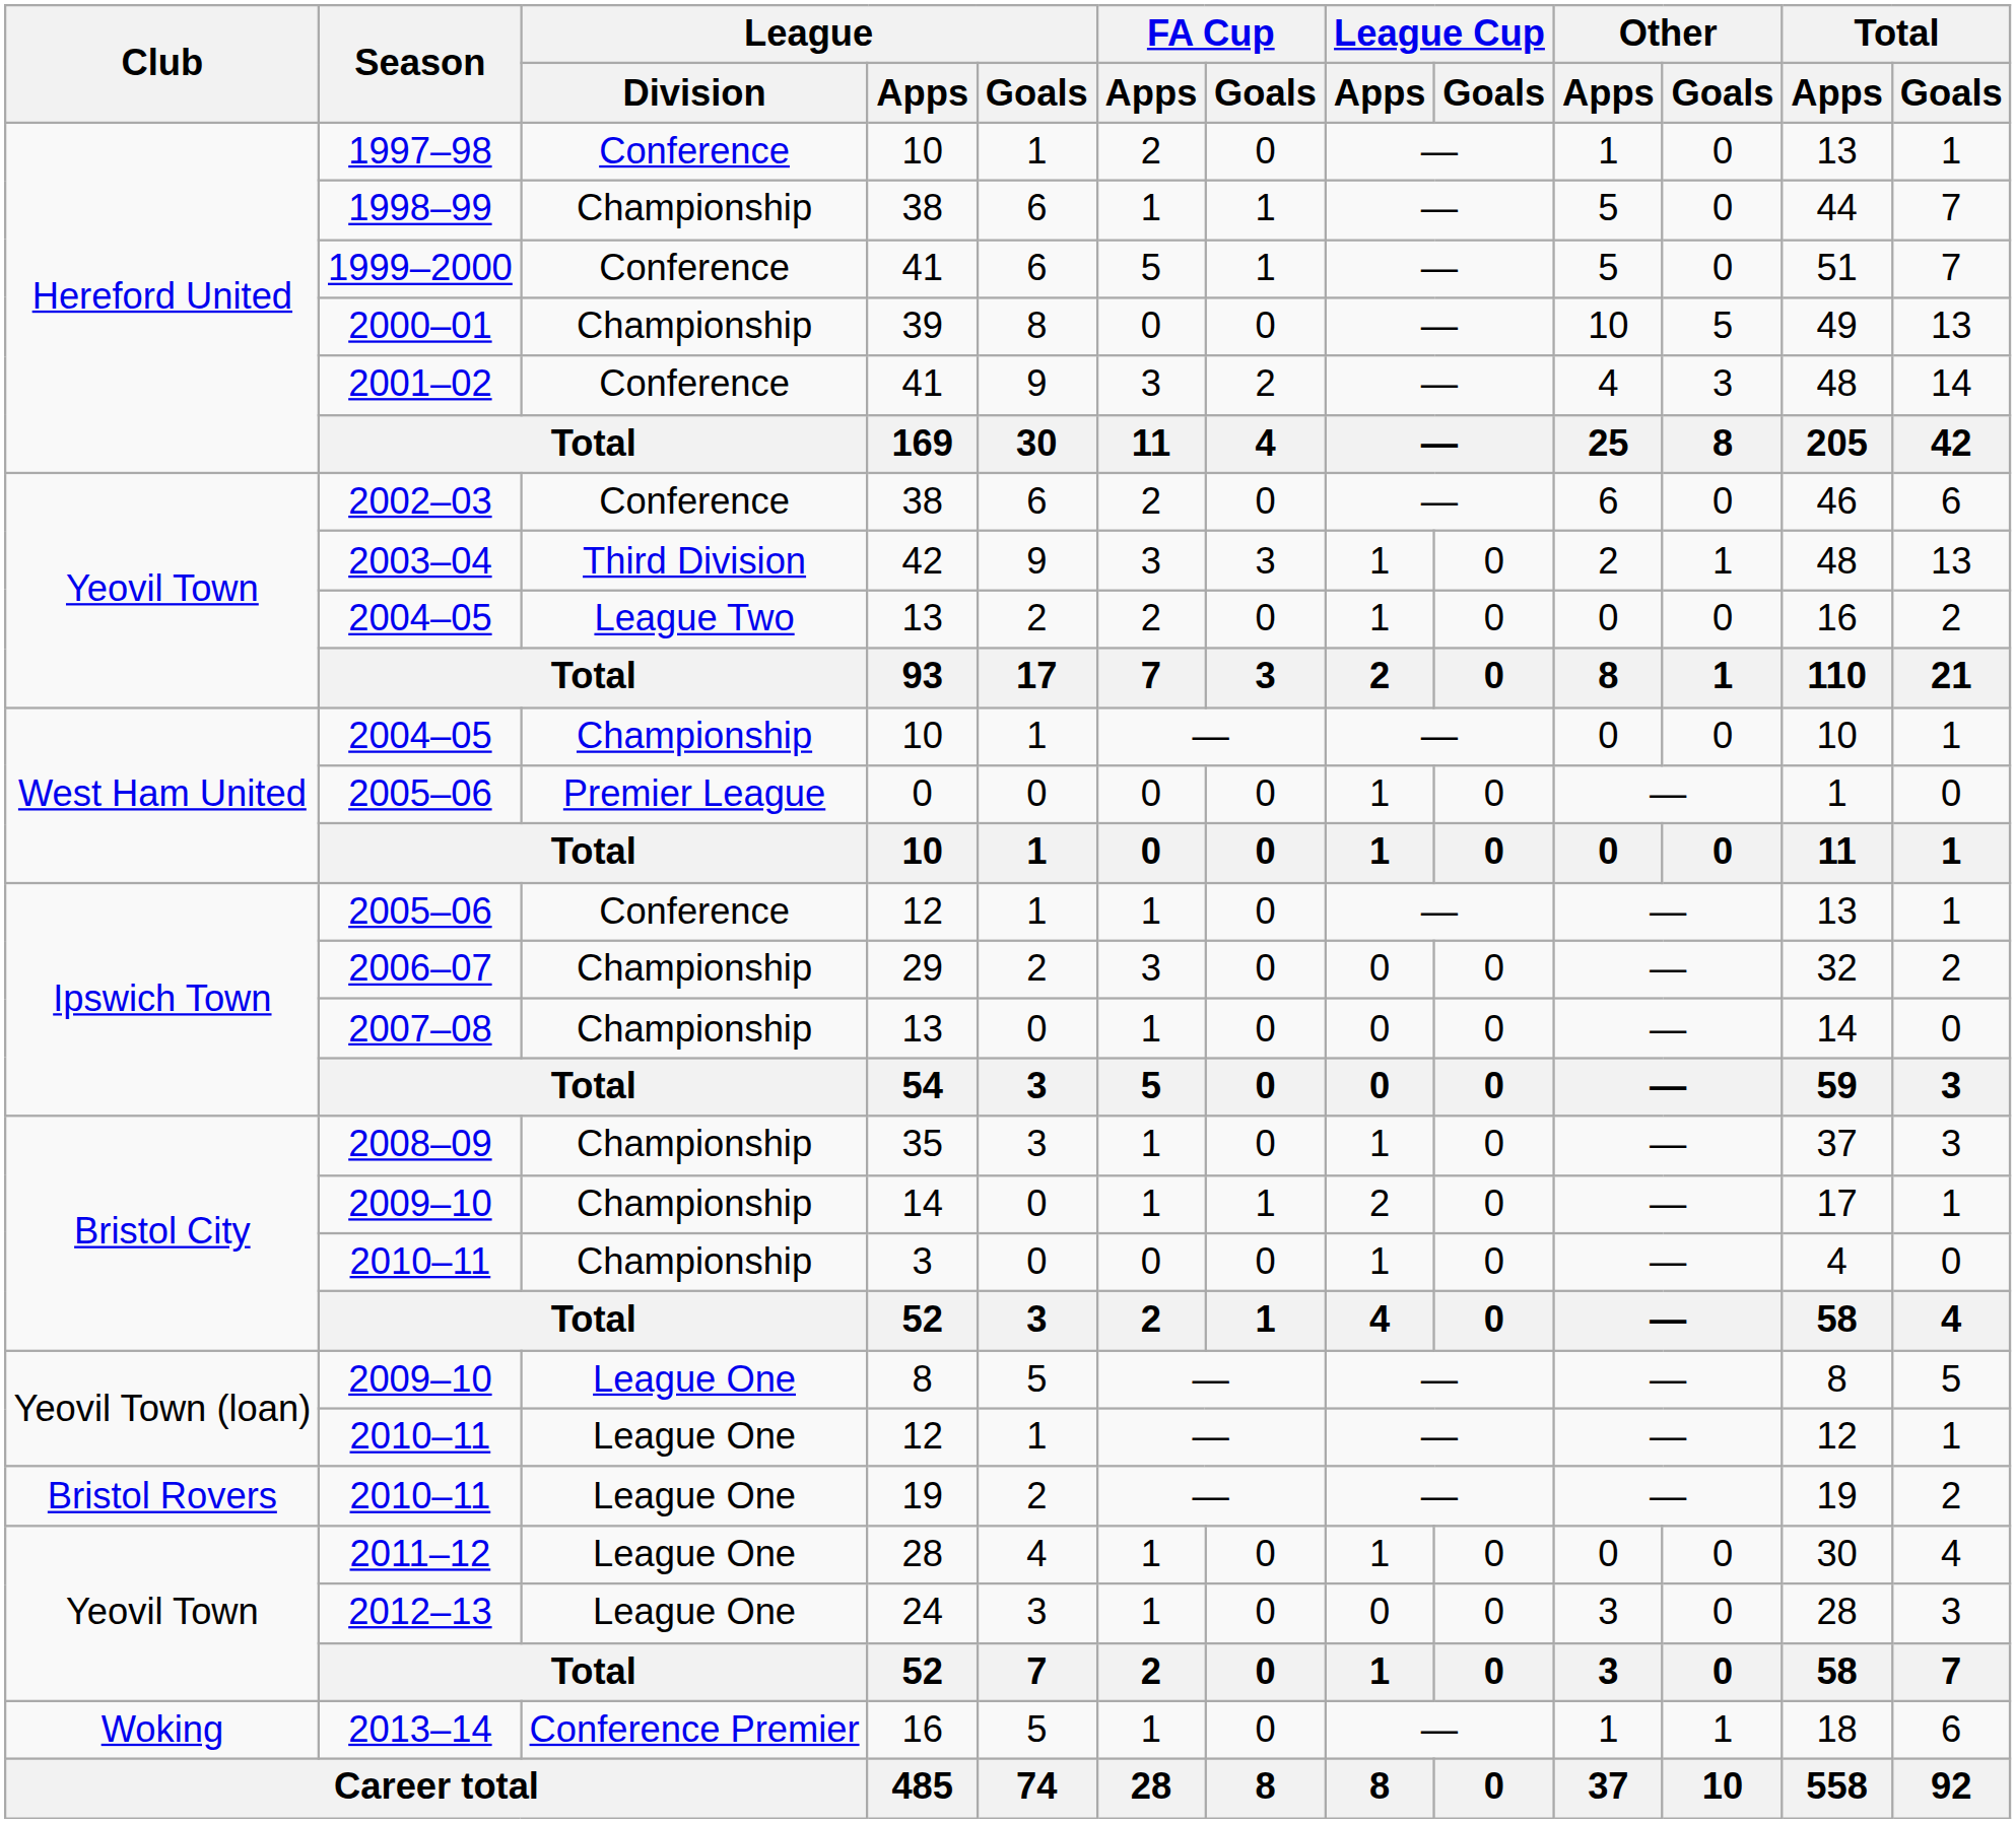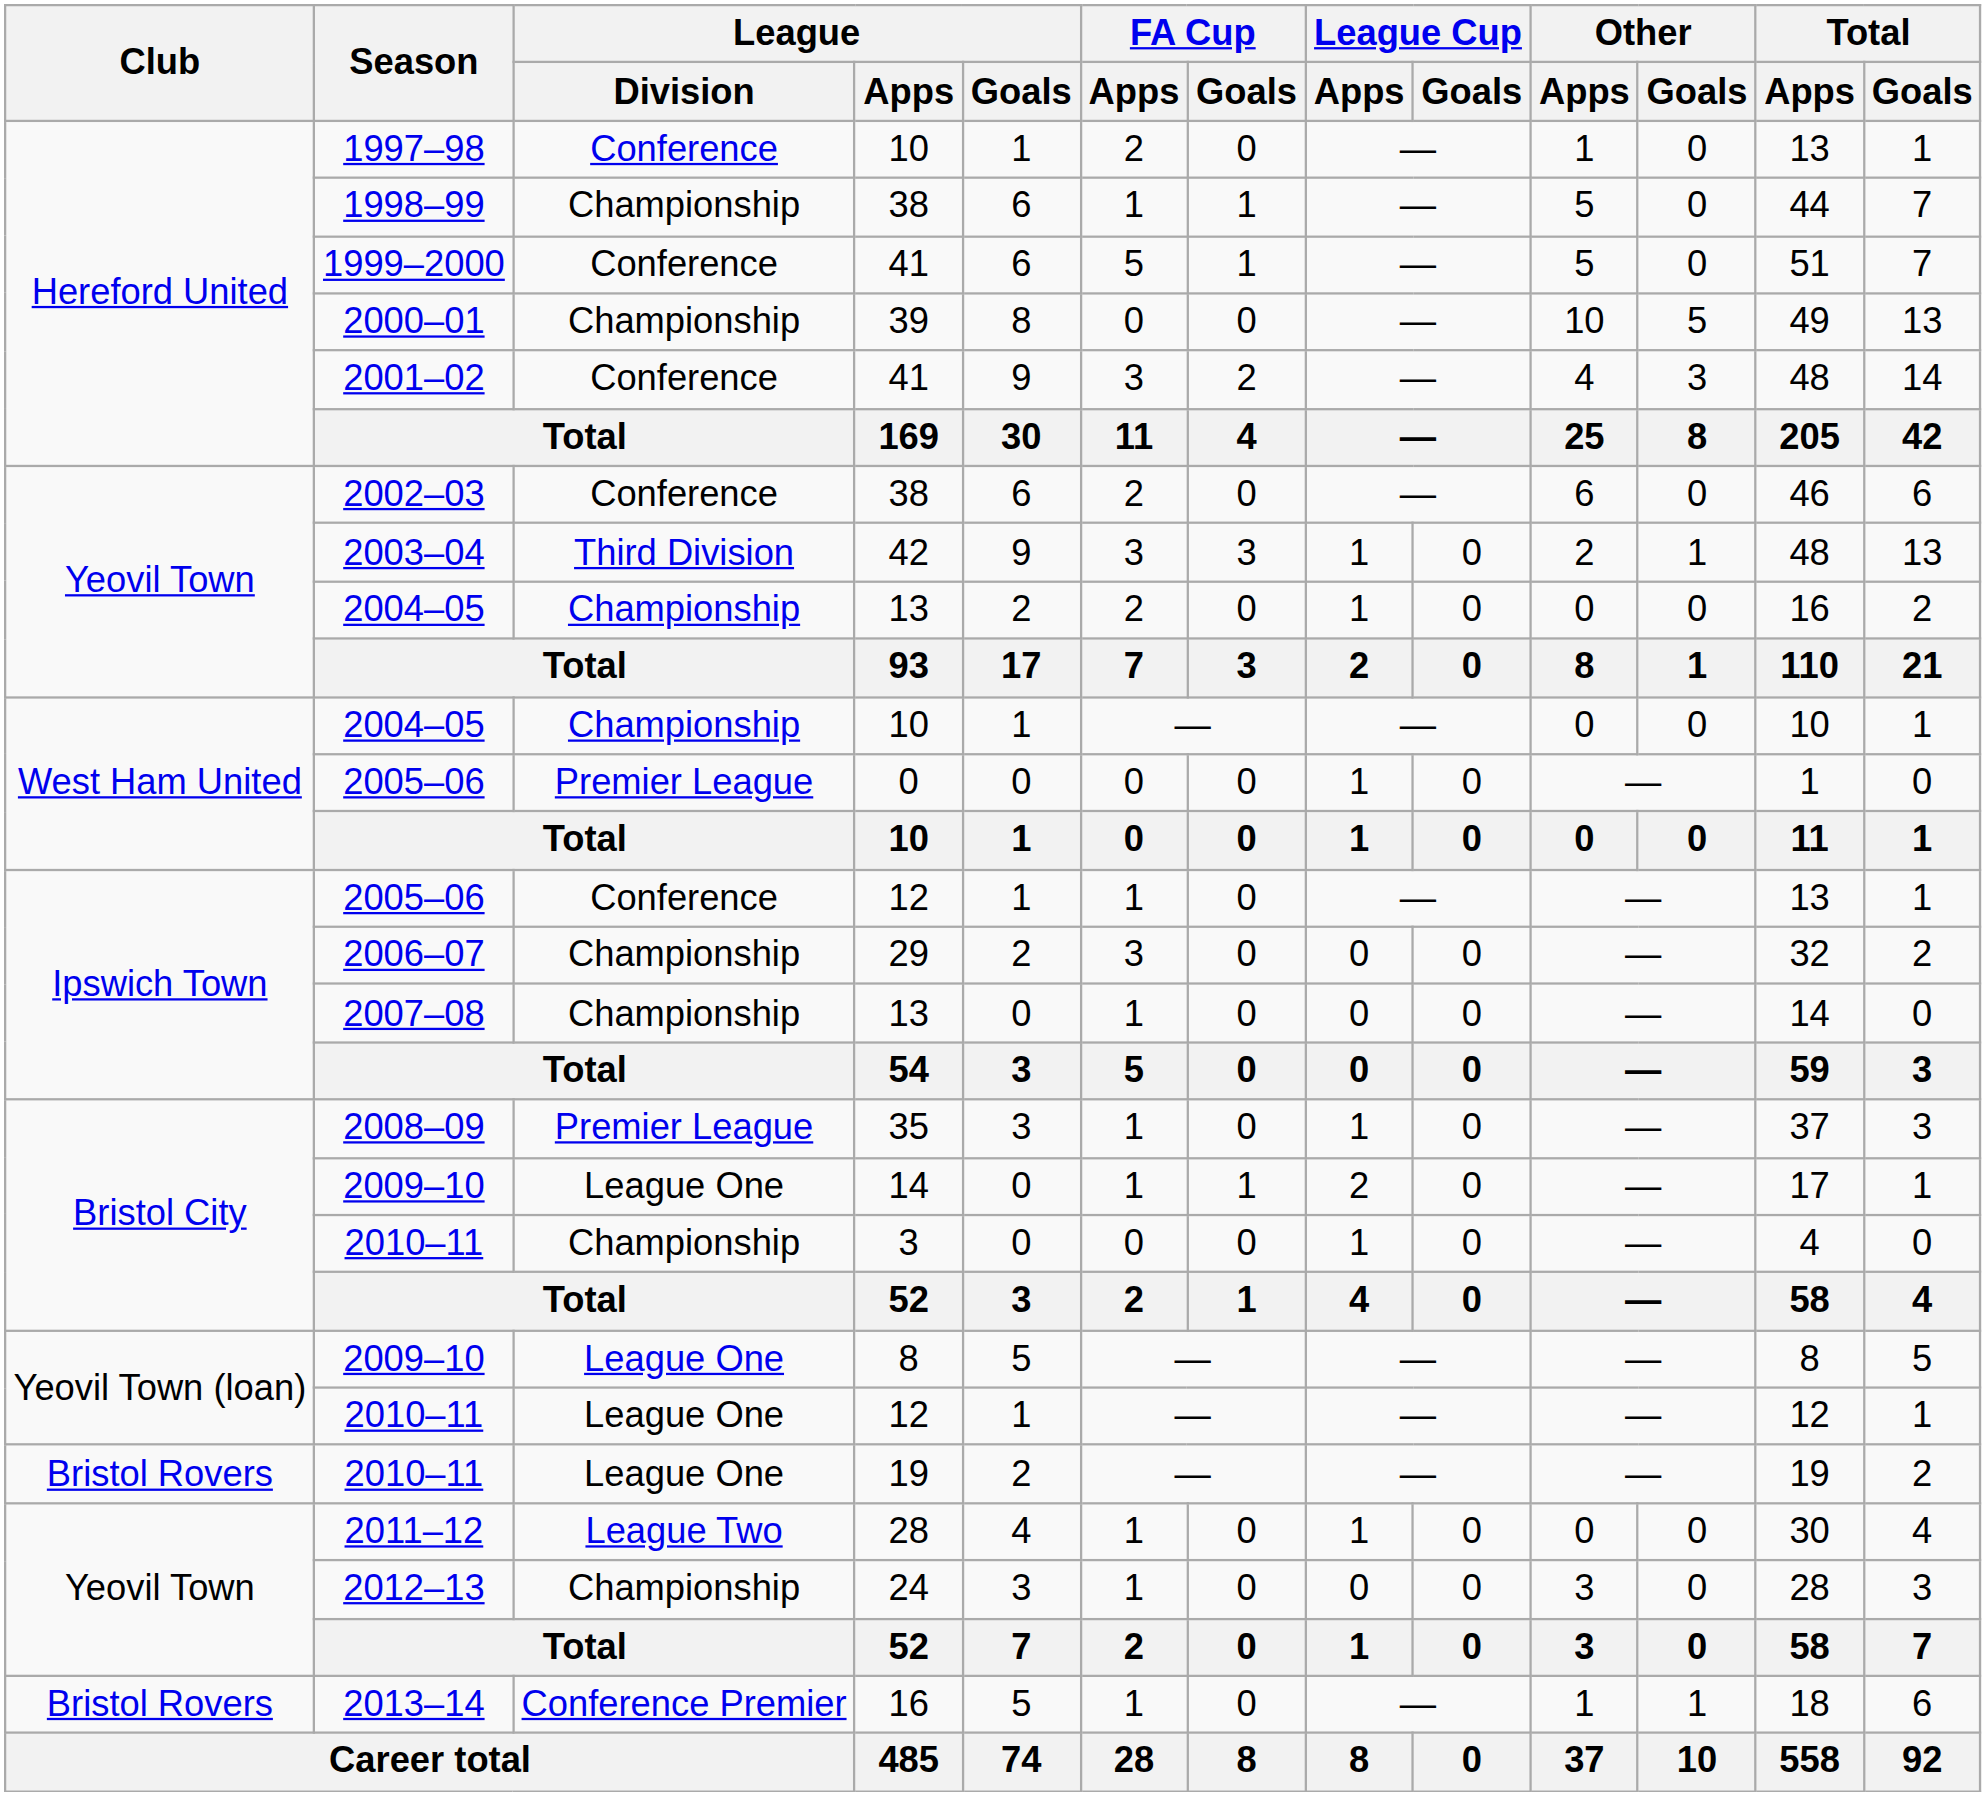 <table class=wikitable style="text-align: center">
 <tr>
 <th rowspan=2>Club</th>
 <th rowspan=2>Season</th>
 <th colspan=3>League</th>
 <th colspan=2><a href='#'>FA Cup</a></th>
 <th colspan=2><a href='#'>League Cup</a></th>
 <th colspan=2>Other</th>
 <th colspan=2>Total</th>
 </tr>
 <tr>
 <th>Division</th>
 <th>Apps</th>
 <th>Goals</th>
 <th>Apps</th>
 <th>Goals</th>
 <th>Apps</th>
 <th>Goals</th>
 <th>Apps</th>
 <th>Goals</th>
 <th>Apps</th>
 <th>Goals</th>
 </tr>
 <tr>
 <td rowspan=6><a href='#'>Hereford United</a></td>
 <td><a href='#'>1997–98</a></td>
 <td><a href='#'>Conference</a></td>
 <td>10</td>
 <td>1</td>
 <td>2</td>
 <td>0</td>
 <td colspan=2>—</td>
 <td>1</td>
 <td>0</td>
 <td>13</td>
 <td>1</td>
 </tr>
 <tr>
 <td><a href='#'>1998–99</a></td>
 <td>Championship</td>
 <td>38</td>
 <td>6</td>
 <td>1</td>
 <td>1</td>
 <td colspan=2>—</td>
 <td>5</td>
 <td>0</td>
 <td>44</td>
 <td>7</td>
 </tr>
 <tr>
 <td><a href='#'>1999–2000</a></td>
 <td>Conference</td>
 <td>41</td>
 <td>6</td>
 <td>5</td>
 <td>1</td>
 <td colspan=2>—</td>
 <td>5</td>
 <td>0</td>
 <td>51</td>
 <td>7</td>
 </tr>
 <tr>
 <td><a href='#'>2000–01</a></td>
 <td>Championship</td>
 <td>39</td>
 <td>8</td>
 <td>0</td>
 <td>0</td>
 <td colspan=2>—</td>
 <td>10</td>
 <td>5</td>
 <td>49</td>
 <td>13</td>
 </tr>
 <tr>
 <td><a href='#'>2001–02</a></td>
 <td>Conference</td>
 <td>41</td>
 <td>9</td>
 <td>3</td>
 <td>2</td>
 <td colspan=2>—</td>
 <td>4</td>
 <td>3</td>
 <td>48</td>
 <td>14</td>
 </tr>
 <tr>
 <th colspan=2>Total</th>
 <th>169</th>
 <th>30</th>
 <th>11</th>
 <th>4</th>
 <th colspan=2>—</th>
 <th>25</th>
 <th>8</th>
 <th>205</th>
 <th>42</th>
 </tr>
 <tr>
 <td rowspan=4><a href='#'>Yeovil Town</a></td>
 <td><a href='#'>2002–03</a></td>
 <td>Conference</td>
 <td>38</td>
 <td>6</td>
 <td>2</td>
 <td>0</td>
 <td colspan=2>—</td>
 <td>6</td>
 <td>0</td>
 <td>46</td>
 <td>6</td>
 </tr>
 <tr>
 <td><a href='#'>2003–04</a></td>
 <td><a href='#'>Third Division</a></td>
 <td>42</td>
 <td>9</td>
 <td>3</td>
 <td>3</td>
 <td>1</td>
 <td>0</td>
 <td>2</td>
 <td>1</td>
 <td>48</td>
 <td>13</td>
 </tr>
 <tr>
 <td><a href='#'>2004–05</a></td>
-<td><a href='#'>League Two</a></td>
+<td><a href='#'>Championship</a></td>
 <td>13</td>
 <td>2</td>
 <td>2</td>
 <td>0</td>
 <td>1</td>
 <td>0</td>
 <td>0</td>
 <td>0</td>
 <td>16</td>
 <td>2</td>
 </tr>
 <tr>
 <th colspan=2>Total</th>
 <th>93</th>
 <th>17</th>
 <th>7</th>
 <th>3</th>
 <th>2</th>
 <th>0</th>
 <th>8</th>
 <th>1</th>
 <th>110</th>
 <th>21</th>
 </tr>
 <tr>
 <td rowspan=3><a href='#'>West Ham United</a></td>
 <td><a href='#'>2004–05</a></td>
 <td><a href='#'>Championship</a></td>
 <td>10</td>
 <td>1</td>
 <td colspan=2>—</td>
 <td colspan=2>—</td>
 <td>0</td>
 <td>0</td>
 <td>10</td>
 <td>1</td>
 </tr>
 <tr>
 <td><a href='#'>2005–06</a></td>
 <td><a href='#'>Premier League</a></td>
 <td>0</td>
 <td>0</td>
 <td>0</td>
 <td>0</td>
 <td>1</td>
 <td>0</td>
 <td colspan=2>—</td>
 <td>1</td>
 <td>0</td>
 </tr>
 <tr>
 <th colspan=2>Total</th>
 <th>10</th>
 <th>1</th>
 <th>0</th>
 <th>0</th>
 <th>1</th>
 <th>0</th>
 <th>0</th>
 <th>0</th>
 <th>11</th>
 <th>1</th>
 </tr>
 <tr>
 <td rowspan=4><a href='#'>Ipswich Town</a></td>
 <td><a href='#'>2005–06</a></td>
 <td>Conference</td>
 <td>12</td>
 <td>1</td>
 <td>1</td>
 <td>0</td>
 <td colspan=2>—</td>
 <td colspan=2>—</td>
 <td>13</td>
 <td>1</td>
 </tr>
 <tr>
 <td><a href='#'>2006–07</a></td>
 <td>Championship</td>
 <td>29</td>
 <td>2</td>
 <td>3</td>
 <td>0</td>
 <td>0</td>
 <td>0</td>
 <td colspan=2>—</td>
 <td>32</td>
 <td>2</td>
 </tr>
 <tr>
 <td><a href='#'>2007–08</a></td>
 <td>Championship</td>
 <td>13</td>
 <td>0</td>
 <td>1</td>
 <td>0</td>
 <td>0</td>
 <td>0</td>
 <td colspan=2>—</td>
 <td>14</td>
 <td>0</td>
 </tr>
 <tr>
 <th colspan=2>Total</th>
 <th>54</th>
 <th>3</th>
 <th>5</th>
 <th>0</th>
 <th>0</th>
 <th>0</th>
 <th colspan=2>—</th>
 <th>59</th>
 <th>3</th>
 </tr>
 <tr>
 <td rowspan=4><a href='#'>Bristol City</a></td>
 <td><a href='#'>2008–09</a></td>
-<td>Championship</td>
+<td><a href='#'>Premier League</a></td>
 <td>35</td>
 <td>3</td>
 <td>1</td>
 <td>0</td>
 <td>1</td>
 <td>0</td>
 <td colspan=2>—</td>
 <td>37</td>
 <td>3</td>
 </tr>
 <tr>
 <td><a href='#'>2009–10</a></td>
-<td>Championship</td>
+<td>League One</td>
 <td>14</td>
 <td>0</td>
 <td>1</td>
 <td>1</td>
 <td>2</td>
 <td>0</td>
 <td colspan=2>—</td>
 <td>17</td>
 <td>1</td>
 </tr>
 <tr>
 <td><a href='#'>2010–11</a></td>
 <td>Championship</td>
 <td>3</td>
 <td>0</td>
 <td>0</td>
 <td>0</td>
 <td>1</td>
 <td>0</td>
 <td colspan=2>—</td>
 <td>4</td>
 <td>0</td>
 </tr>
 <tr>
 <th colspan=2>Total</th>
 <th>52</th>
 <th>3</th>
 <th>2</th>
 <th>1</th>
 <th>4</th>
 <th>0</th>
 <th colspan=2>—</th>
 <th>58</th>
 <th>4</th>
 </tr>
 <tr>
 <td rowspan=2>Yeovil Town (loan)</td>
 <td><a href='#'>2009–10</a></td>
 <td><a href='#'>League One</a></td>
 <td>8</td>
 <td>5</td>
 <td colspan=2>—</td>
 <td colspan=2>—</td>
 <td colspan=2>—</td>
 <td>8</td>
 <td>5</td>
 </tr>
 <tr>
 <td><a href='#'>2010–11</a></td>
 <td>League One</td>
 <td>12</td>
 <td>1</td>
 <td colspan=2>—</td>
 <td colspan=2>—</td>
 <td colspan=2>—</td>
 <td>12</td>
 <td>1</td>
 </tr>
 <tr>
 <td><a href='#'>Bristol Rovers</a></td>
 <td><a href='#'>2010–11</a></td>
 <td>League One</td>
 <td>19</td>
 <td>2</td>
 <td colspan=2>—</td>
 <td colspan=2>—</td>
 <td colspan=2>—</td>
 <td>19</td>
 <td>2</td>
 </tr>
 <tr>
 <td rowspan=3>Yeovil Town</td>
 <td><a href='#'>2011–12</a></td>
-<td>League One</td>
+<td><a href='#'>League Two</a></td>
 <td>28</td>
 <td>4</td>
 <td>1</td>
 <td>0</td>
 <td>1</td>
 <td>0</td>
 <td>0</td>
 <td>0</td>
 <td>30</td>
 <td>4</td>
 </tr>
 <tr>
 <td><a href='#'>2012–13</a></td>
-<td>League One</td>
+<td>Championship</td>
 <td>24</td>
 <td>3</td>
 <td>1</td>
 <td>0</td>
 <td>0</td>
 <td>0</td>
 <td>3</td>
 <td>0</td>
 <td>28</td>
 <td>3</td>
 </tr>
 <tr>
 <th colspan=2>Total</th>
 <th>52</th>
 <th>7</th>
 <th>2</th>
 <th>0</th>
 <th>1</th>
 <th>0</th>
 <th>3</th>
 <th>0</th>
 <th>58</th>
 <th>7</th>
 </tr>
 <tr>
-<td><a href='#'>Woking</a></td>
+<td><a href='#'>Bristol Rovers</a></td>
 <td><a href='#'>2013–14</a></td>
 <td><a href='#'>Conference Premier</a></td>
 <td>16</td>
 <td>5</td>
 <td>1</td>
 <td>0</td>
 <td colspan=2>—</td>
 <td>1</td>
 <td>1</td>
 <td>18</td>
 <td>6</td>
 </tr>
 <tr>
 <th colspan=3>Career total</th>
 <th>485</th>
 <th>74</th>
 <th>28</th>
 <th>8</th>
 <th>8</th>
 <th>0</th>
 <th>37</th>
 <th>10</th>
 <th>558</th>
 <th>92</th>
 </tr>
 </table>
